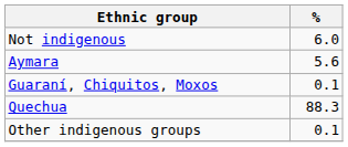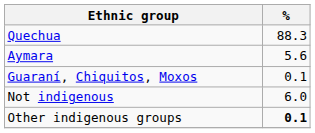 <table class="wikitable" border="1" style="width:25%;" border="1">
 <tr bgcolor=#EFEFEF>
 <th><strong>Ethnic group</strong></th>
 <th><strong>%</strong></th>
 </tr>
 <tr>
-<td>Not <a href='#'>indigenous</a></td>
-<td align="right">6.0</td>
+<td><a href='#'>Quechua</a></td>
+<td align="right">88.3</td>
 </tr>
 <tr>
 <td><a href='#'>Aymara</a></td>
 <td align="right">5.6</td>
 </tr>
 <tr>
 <td><a href='#'>Guaraní</a>, <a href='#'>Chiquitos</a>, <a href='#'>Moxos</a></td>
 <td align="right">0.1</td>
 </tr>
 <tr>
-<td><a href='#'>Quechua</a></td>
-<td align="right">88.3</td>
+<td>Not <a href='#'>indigenous</a></td>
+<td align="right">6.0</td>
 </tr>
 <tr>
 <td>Other indigenous groups</td>
-<td align="right">0.1</td>
+<td align="right"><strong>0.1</strong></td>
 </tr>
 <tr>
 </tr>
 </table>
